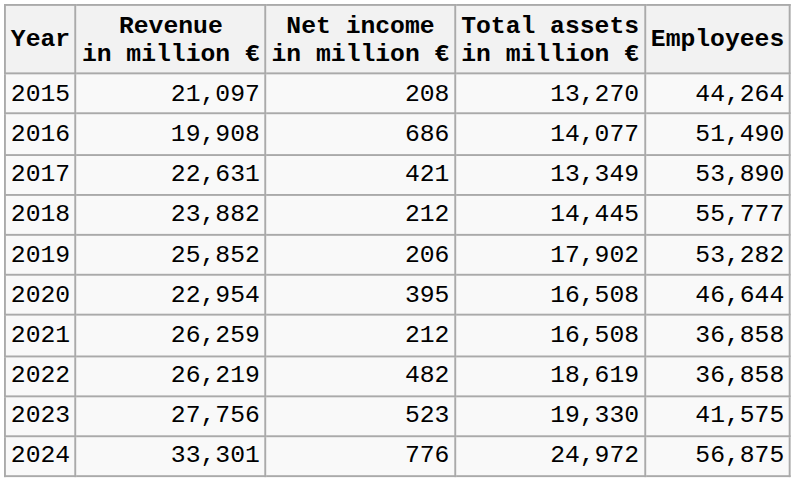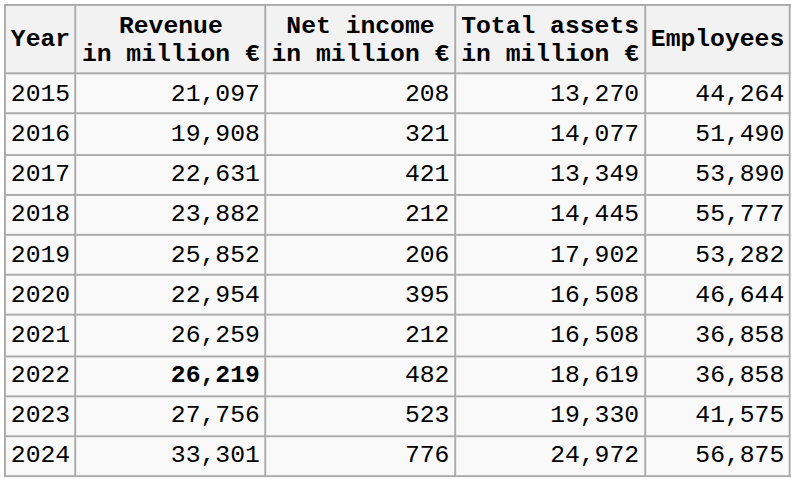 <table class="wikitable float-left" style="text-align: right;">
 <tr>
 <th>Year</th>
 <th>Revenue<br>in million €</th>
 <th>Net income<br>in million €</th>
 <th>Total assets<br>in million €</th>
 <th>Employees</th>
 </tr>
 <tr>
 <td>2015</td>
 <td>21,097</td>
 <td>208</td>
 <td>13,270</td>
 <td>44,264</td>
 </tr>
 <tr>
 <td>2016</td>
 <td>19,908</td>
-<td>686</td>
+<td>321</td>
 <td>14,077</td>
 <td>51,490</td>
 </tr>
 <tr>
 <td>2017</td>
 <td>22,631</td>
 <td>421</td>
 <td>13,349</td>
 <td>53,890</td>
 </tr>
 <tr>
 <td>2018</td>
 <td>23,882</td>
 <td>212</td>
 <td>14,445</td>
 <td>55,777</td>
 </tr>
 <tr>
 <td>2019</td>
 <td>25,852</td>
 <td>206</td>
 <td>17,902</td>
 <td>53,282</td>
 </tr>
 <tr>
 <td>2020</td>
 <td>22,954</td>
 <td>395</td>
 <td>16,508</td>
 <td>46,644</td>
 </tr>
 <tr>
 <td>2021</td>
 <td>26,259</td>
 <td>212</td>
 <td>16,508</td>
 <td>36,858</td>
 </tr>
 <tr>
 <td>2022</td>
-<td>26,219</td>
+<td><strong>26,219</strong></td>
 <td>482</td>
 <td>18,619</td>
 <td>36,858</td>
 </tr>
 <tr>
 <td>2023</td>
 <td>27,756</td>
 <td>523</td>
 <td>19,330</td>
 <td>41,575</td>
 </tr>
 <tr>
 <td>2024</td>
 <td>33,301</td>
 <td>776</td>
 <td>24,972</td>
 <td>56,875</td>
 </tr>
 </table>
